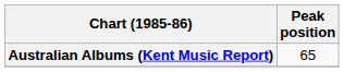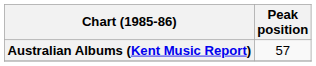 <table class="wikitable sortable plainrowheaders" style="text-align:center">
 <tr>
 <th scope="col">Chart (1985-86)</th>
 <th scope="col">Peak<br>position</th>
 </tr>
 <tr>
 <th scope="row">Australian Albums (<a href='#'>Kent Music Report</a>)</th>
-<td>65</td>
+<td>57</td>
 </tr>
 <tr>
 </tr>
 <tr>
 </tr>
 <tr>
 </tr>
 </table>
